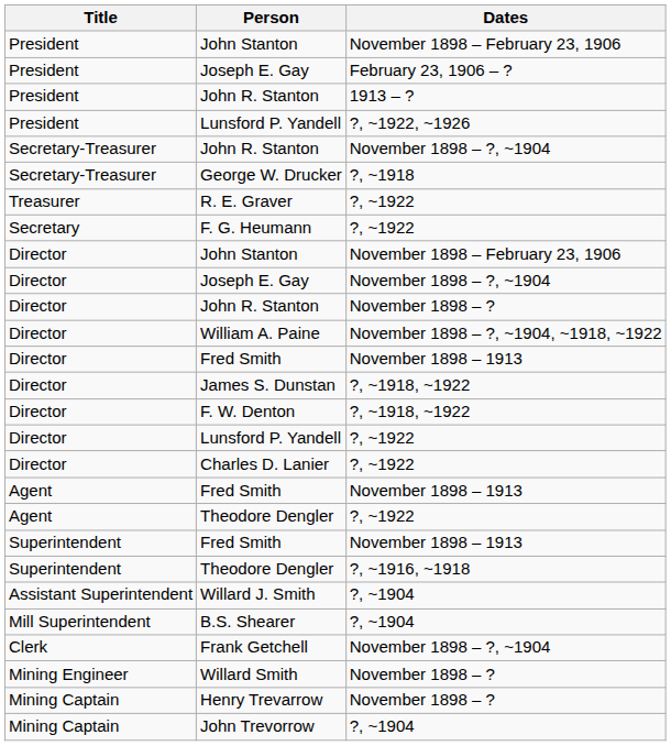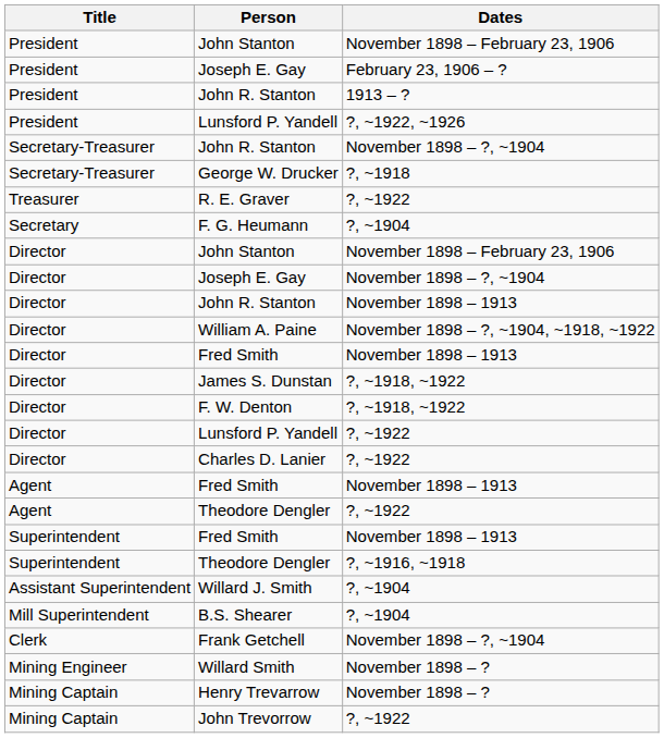 <table class="wikitable sortable sortable">
 <tr>
 <th scope="col">Title</th>
 <th scope="col">Person</th>
 <th scope="col">Dates</th>
 </tr>
 <tr>
 <td>President</td>
 <td>John Stanton</td>
 <td>November 1898 – February 23, 1906</td>
 </tr>
 <tr>
 <td>President</td>
 <td>Joseph E. Gay</td>
 <td>February 23, 1906 – ?</td>
 </tr>
 <tr>
 <td>President</td>
 <td>John R. Stanton</td>
 <td>1913 – ?</td>
 </tr>
 <tr>
 <td>President</td>
 <td>Lunsford P. Yandell</td>
 <td>?, ~1922, ~1926</td>
 </tr>
 <tr>
 <td>Secretary-Treasurer</td>
 <td>John R. Stanton</td>
 <td>November 1898 – ?, ~1904</td>
 </tr>
 <tr>
 <td>Secretary-Treasurer</td>
 <td>George W. Drucker</td>
 <td>?, ~1918</td>
 </tr>
 <tr>
 <td>Treasurer</td>
 <td>R. E. Graver</td>
 <td>?, ~1922</td>
 </tr>
 <tr>
 <td>Secretary</td>
 <td>F. G. Heumann</td>
-<td>?, ~1922</td>
+<td>?, ~1904</td>
 </tr>
 <tr>
 <td>Director</td>
 <td>John Stanton</td>
 <td>November 1898 – February 23, 1906</td>
 </tr>
 <tr>
 <td>Director</td>
 <td>Joseph E. Gay</td>
 <td>November 1898 – ?, ~1904</td>
 </tr>
 <tr>
 <td>Director</td>
 <td>John R. Stanton</td>
-<td>November 1898 – ?</td>
+<td>November 1898 – 1913</td>
 </tr>
 <tr>
 <td>Director</td>
 <td>William A. Paine</td>
 <td>November 1898 – ?, ~1904, ~1918, ~1922</td>
 </tr>
 <tr>
 <td>Director</td>
 <td>Fred Smith</td>
 <td>November 1898 – 1913</td>
 </tr>
 <tr>
 <td>Director</td>
 <td>James S. Dunstan</td>
 <td>?, ~1918, ~1922</td>
 </tr>
 <tr>
 <td>Director</td>
 <td>F. W. Denton</td>
 <td>?, ~1918, ~1922</td>
 </tr>
 <tr>
 <td>Director</td>
 <td>Lunsford P. Yandell</td>
 <td>?, ~1922</td>
 </tr>
 <tr>
 <td>Director</td>
 <td>Charles D. Lanier</td>
 <td>?, ~1922</td>
 </tr>
 <tr>
 <td>Agent</td>
 <td>Fred Smith</td>
 <td>November 1898 – 1913</td>
 </tr>
 <tr>
 <td>Agent</td>
 <td>Theodore Dengler</td>
 <td>?, ~1922</td>
 </tr>
 <tr>
 <td>Superintendent</td>
 <td>Fred Smith</td>
 <td>November 1898 – 1913</td>
 </tr>
 <tr>
 <td>Superintendent</td>
 <td>Theodore Dengler</td>
 <td>?, ~1916, ~1918</td>
 </tr>
 <tr>
 <td>Assistant Superintendent</td>
 <td>Willard J. Smith</td>
 <td>?, ~1904</td>
 </tr>
 <tr>
 <td>Mill Superintendent</td>
 <td>B.S. Shearer</td>
 <td>?, ~1904</td>
 </tr>
 <tr>
 <td>Clerk</td>
 <td>Frank Getchell</td>
 <td>November 1898 – ?, ~1904</td>
 </tr>
 <tr>
 <td>Mining Engineer</td>
 <td>Willard Smith</td>
 <td>November 1898 – ?</td>
 </tr>
 <tr>
 <td>Mining Captain</td>
 <td>Henry Trevarrow</td>
 <td>November 1898 – ?</td>
 </tr>
 <tr>
 <td>Mining Captain</td>
 <td>John Trevorrow</td>
-<td>?, ~1904</td>
+<td>?, ~1922</td>
 </tr>
 </table>
